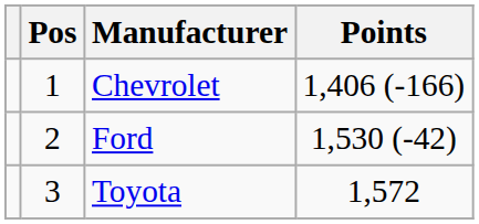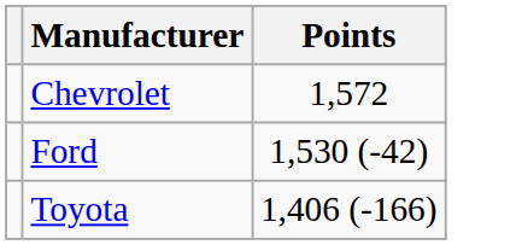 <table class="wikitable" style="font-size: 95%;">
 <tr>
 <th></th>
-<th>Pos</th>
 <th>Manufacturer</th>
 <th>Points</th>
 </tr>
 <tr>
 <td align="left"></td>
-<td style="text-align:center;">1</td>
 <td><a href='#'>Chevrolet</a></td>
-<td style="text-align:center;">1,406 (-166)</td>
+<td style="text-align:center;">1,572</td>
 </tr>
 <tr>
 <td align="left"></td>
-<td style="text-align:center;">2</td>
 <td><a href='#'>Ford</a></td>
 <td style="text-align:center;">1,530 (-42)</td>
 </tr>
 <tr>
 <td align="left"></td>
-<td style="text-align:center;">3</td>
 <td><a href='#'>Toyota</a></td>
-<td style="text-align:center;">1,572</td>
+<td style="text-align:center;">1,406 (-166)</td>
 </tr>
 </table>
